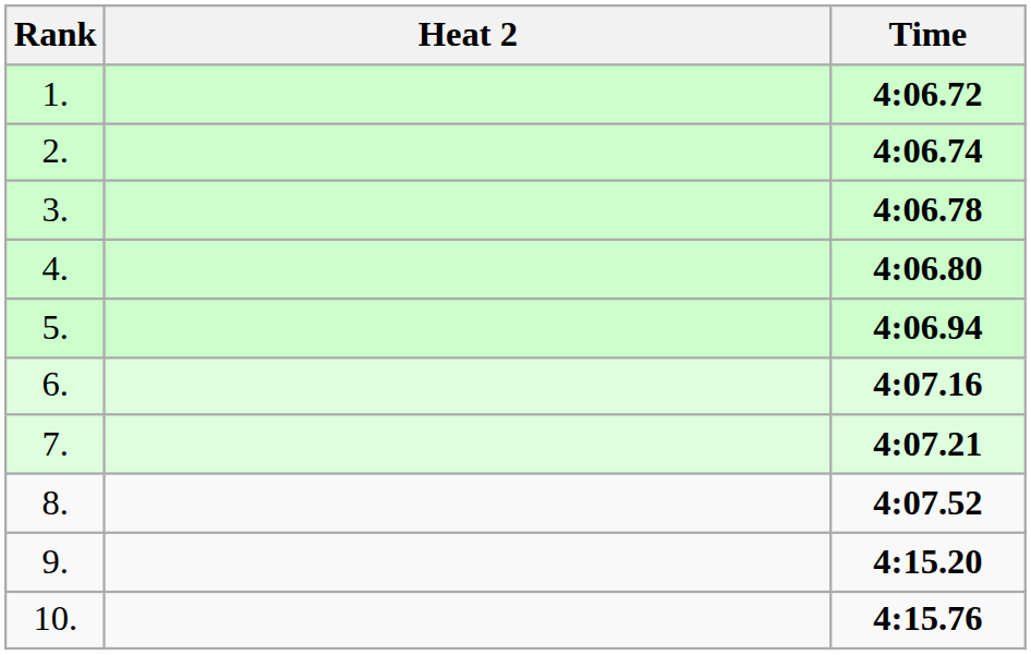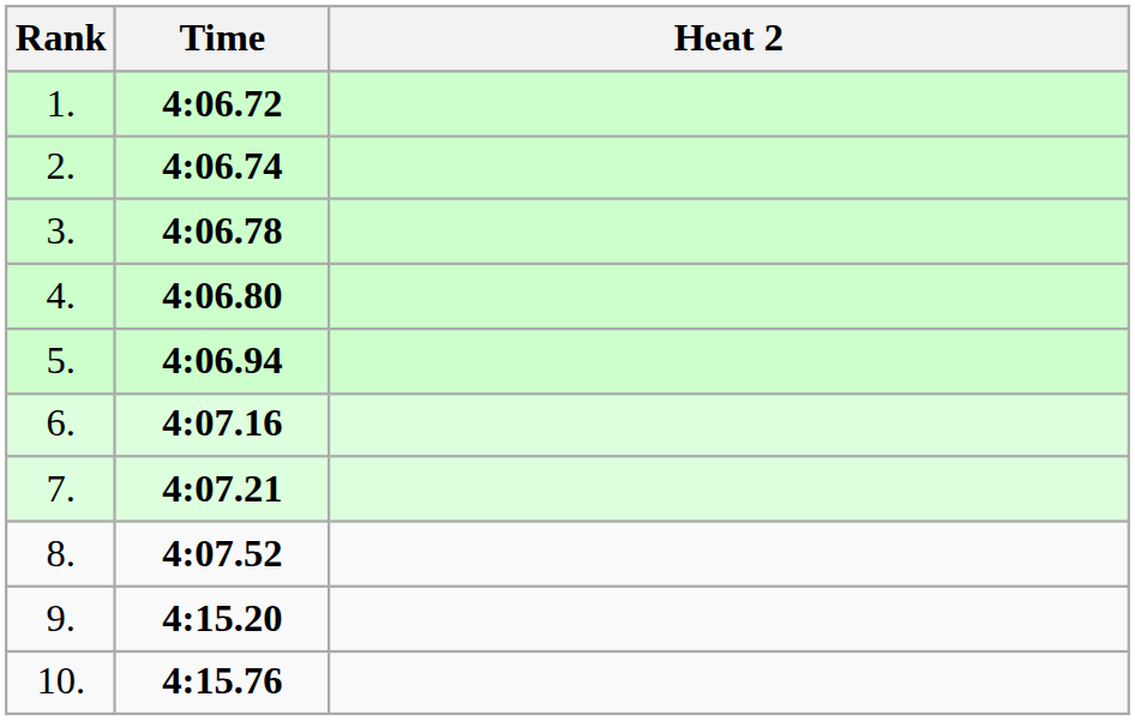 <table class="wikitable" style="border-collapse: collapse; font-size: 90%;">
 <tr>
 <th>Rank</th>
+<th style="width: 5em">Time</th>
 <th style="width: 20em">Heat 2</th>
-<th style="width: 5em">Time</th>
 </tr>
 <tr style="background:#ccffcc;">
 <td align="center">1.</td>
+<td align="center"><strong>4:06.72</strong></td>
 <td></td>
-<td align="center"><strong>4:06.72</strong></td>
 </tr>
 <tr style="background:#ccffcc;">
 <td align="center">2.</td>
+<td align="center"><strong>4:06.74</strong></td>
 <td></td>
-<td align="center"><strong>4:06.74</strong></td>
 </tr>
 <tr style="background:#ccffcc;">
 <td align="center">3.</td>
+<td align="center"><strong>4:06.78</strong></td>
 <td></td>
-<td align="center"><strong>4:06.78</strong></td>
 </tr>
 <tr style="background:#ccffcc;">
 <td align="center">4.</td>
+<td align="center"><strong>4:06.80</strong></td>
 <td></td>
-<td align="center"><strong>4:06.80</strong></td>
 </tr>
 <tr style="background:#ccffcc;">
 <td align="center">5.</td>
+<td align="center"><strong>4:06.94</strong></td>
 <td></td>
-<td align="center"><strong>4:06.94</strong></td>
 </tr>
 <tr style="background:#ddffdd;">
 <td align="center">6.</td>
+<td align="center"><strong>4:07.16</strong></td>
 <td></td>
-<td align="center"><strong>4:07.16</strong></td>
 </tr>
 <tr style="background:#ddffdd;">
 <td align="center">7.</td>
+<td align="center"><strong>4:07.21</strong></td>
 <td></td>
-<td align="center"><strong>4:07.21</strong></td>
 </tr>
 <tr>
 <td align="center">8.</td>
+<td align="center"><strong>4:07.52</strong></td>
 <td></td>
-<td align="center"><strong>4:07.52</strong></td>
 </tr>
 <tr>
 <td align="center">9.</td>
+<td align="center"><strong>4:15.20</strong></td>
 <td></td>
-<td align="center"><strong>4:15.20</strong></td>
 </tr>
 <tr>
 <td align="center">10.</td>
+<td align="center"><strong>4:15.76</strong></td>
 <td></td>
-<td align="center"><strong>4:15.76</strong></td>
 </tr>
 </table>
